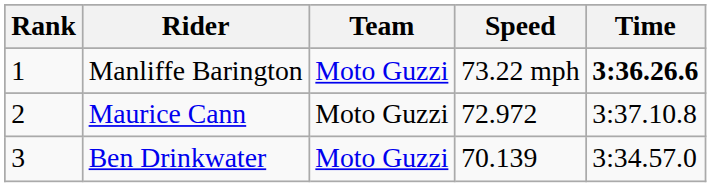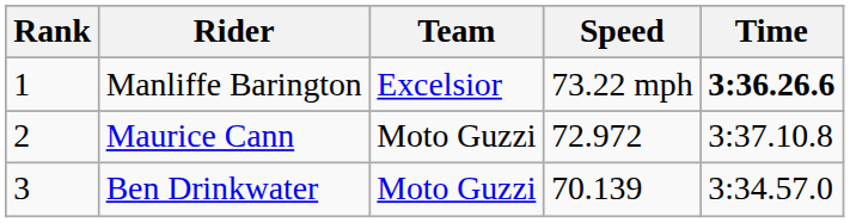 <table class="wikitable">
 <tr style="background:#efefef;">
 <th>Rank</th>
 <th>Rider</th>
 <th>Team</th>
 <th>Speed</th>
 <th>Time</th>
 </tr>
 <tr>
 <td>1</td>
 <td> Manliffe Barington</td>
-<td><a href='#'>Moto Guzzi</a></td>
+<td><a href='#'>Excelsior</a></td>
 <td>73.22 mph</td>
 <td><strong>3:36.26.6</strong></td>
 </tr>
 <tr>
 <td>2</td>
 <td> <a href='#'>Maurice Cann</a></td>
 <td>Moto Guzzi</td>
 <td>72.972</td>
 <td>3:37.10.8</td>
 </tr>
 <tr>
 <td>3</td>
 <td> <a href='#'>Ben Drinkwater</a></td>
 <td><a href='#'>Moto Guzzi</a></td>
 <td>70.139</td>
 <td>3:34.57.0</td>
 </tr>
 </table>
